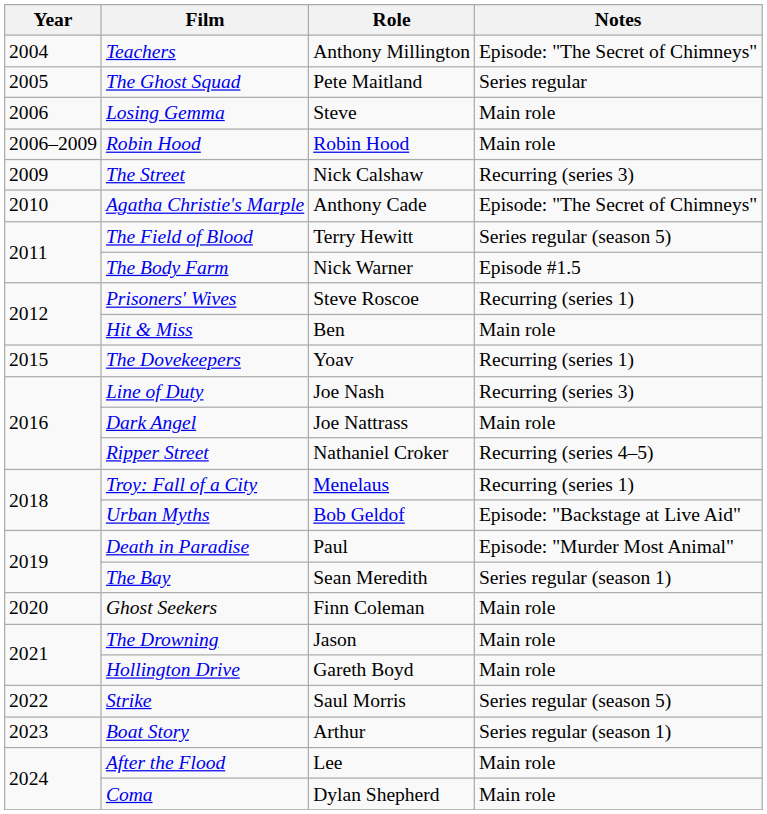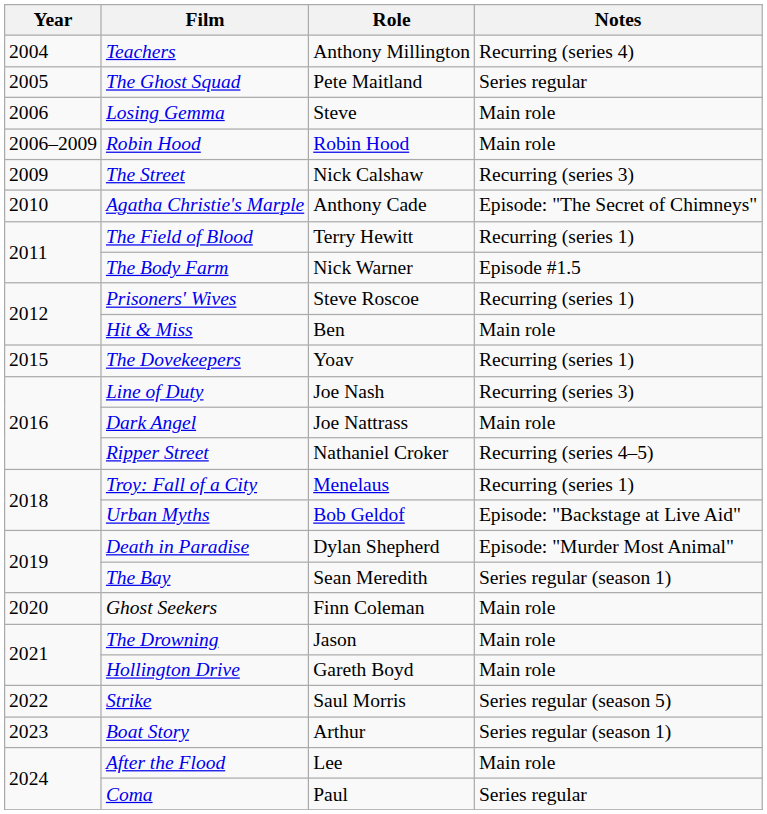 <table class="wikitable">
 <tr>
 <th>Year</th>
 <th>Film</th>
 <th>Role</th>
 <th>Notes</th>
 </tr>
 <tr>
 <td>2004</td>
 <td><em><a href='#'>Teachers</a></em></td>
 <td>Anthony Millington</td>
-<td>Episode: "The Secret of Chimneys"</td>
+<td>Recurring (series 4)</td>
 </tr>
 <tr>
 <td>2005</td>
 <td><em><a href='#'>The Ghost Squad</a></em></td>
 <td>Pete Maitland</td>
 <td>Series regular</td>
 </tr>
 <tr>
 <td>2006</td>
 <td><em><a href='#'>Losing Gemma</a></em></td>
 <td>Steve</td>
 <td>Main role</td>
 </tr>
 <tr>
 <td>2006–2009</td>
 <td><em><a href='#'>Robin Hood</a></em></td>
 <td><a href='#'>Robin Hood</a></td>
 <td>Main role</td>
 </tr>
 <tr>
 <td>2009</td>
 <td><em><a href='#'>The Street</a></em></td>
 <td>Nick Calshaw</td>
 <td>Recurring (series 3)</td>
 </tr>
 <tr>
 <td>2010</td>
 <td><em><a href='#'>Agatha Christie's Marple</a></em></td>
 <td>Anthony Cade</td>
 <td>Episode: "The Secret of Chimneys"</td>
 </tr>
 <tr>
 <td rowspan="2">2011</td>
 <td><em><a href='#'>The Field of Blood</a></em></td>
 <td>Terry Hewitt</td>
-<td>Series regular (season 5)</td>
+<td>Recurring (series 1)</td>
 </tr>
 <tr>
 <td><em><a href='#'>The Body Farm</a></em></td>
 <td>Nick Warner</td>
 <td>Episode #1.5</td>
 </tr>
 <tr>
 <td rowspan="2">2012</td>
 <td><em><a href='#'>Prisoners' Wives</a></em></td>
 <td>Steve Roscoe</td>
 <td>Recurring (series 1)</td>
 </tr>
 <tr>
 <td><em><a href='#'>Hit & Miss</a></em></td>
 <td>Ben</td>
 <td>Main role</td>
 </tr>
 <tr>
 <td>2015</td>
 <td><em><a href='#'>The Dovekeepers</a></em></td>
 <td>Yoav</td>
 <td>Recurring (series 1)</td>
 </tr>
 <tr>
 <td rowspan="3">2016</td>
 <td><em><a href='#'>Line of Duty</a></em></td>
 <td>Joe Nash</td>
 <td>Recurring (series 3)</td>
 </tr>
 <tr>
 <td><em><a href='#'>Dark Angel</a></em></td>
 <td>Joe Nattrass</td>
 <td>Main role</td>
 </tr>
 <tr>
 <td><em><a href='#'>Ripper Street</a></em></td>
 <td>Nathaniel Croker</td>
 <td>Recurring (series 4–5)</td>
 </tr>
 <tr>
 <td rowspan="2">2018</td>
 <td><em><a href='#'>Troy: Fall of a City</a></em></td>
 <td><a href='#'>Menelaus</a></td>
 <td>Recurring (series 1)</td>
 </tr>
 <tr>
 <td><em><a href='#'>Urban Myths</a></em></td>
 <td><a href='#'>Bob Geldof</a></td>
 <td>Episode: "Backstage at Live Aid"</td>
 </tr>
 <tr>
 <td rowspan="2">2019</td>
 <td><em><a href='#'>Death in Paradise</a></em></td>
-<td>Paul</td>
+<td>Dylan Shepherd</td>
 <td>Episode: "Murder Most Animal"</td>
 </tr>
 <tr>
 <td><em><a href='#'>The Bay</a></em></td>
 <td>Sean Meredith</td>
 <td>Series regular (season 1)</td>
 </tr>
 <tr>
 <td>2020</td>
 <td><em>Ghost Seekers</em></td>
 <td>Finn Coleman</td>
 <td>Main role</td>
 </tr>
 <tr>
 <td rowspan="2">2021</td>
 <td><em><a href='#'>The Drowning</a></em></td>
 <td>Jason</td>
 <td>Main role</td>
 </tr>
 <tr>
 <td><em><a href='#'>Hollington Drive</a></em></td>
 <td>Gareth Boyd</td>
 <td>Main role</td>
 </tr>
 <tr>
 <td>2022</td>
 <td><em><a href='#'>Strike</a></em></td>
 <td>Saul Morris</td>
 <td>Series regular (season 5)</td>
 </tr>
 <tr>
 <td>2023</td>
 <td><em><a href='#'>Boat Story</a></em></td>
 <td>Arthur</td>
 <td>Series regular (season 1)</td>
 </tr>
 <tr>
 <td rowspan="2">2024</td>
 <td><em><a href='#'>After the Flood</a></em></td>
 <td>Lee</td>
 <td>Main role</td>
 </tr>
 <tr>
 <td><em><a href='#'>Coma</a></em></td>
-<td>Dylan Shepherd</td>
-<td>Main role</td>
+<td>Paul</td>
+<td>Series regular</td>
 </tr>
 </table>
